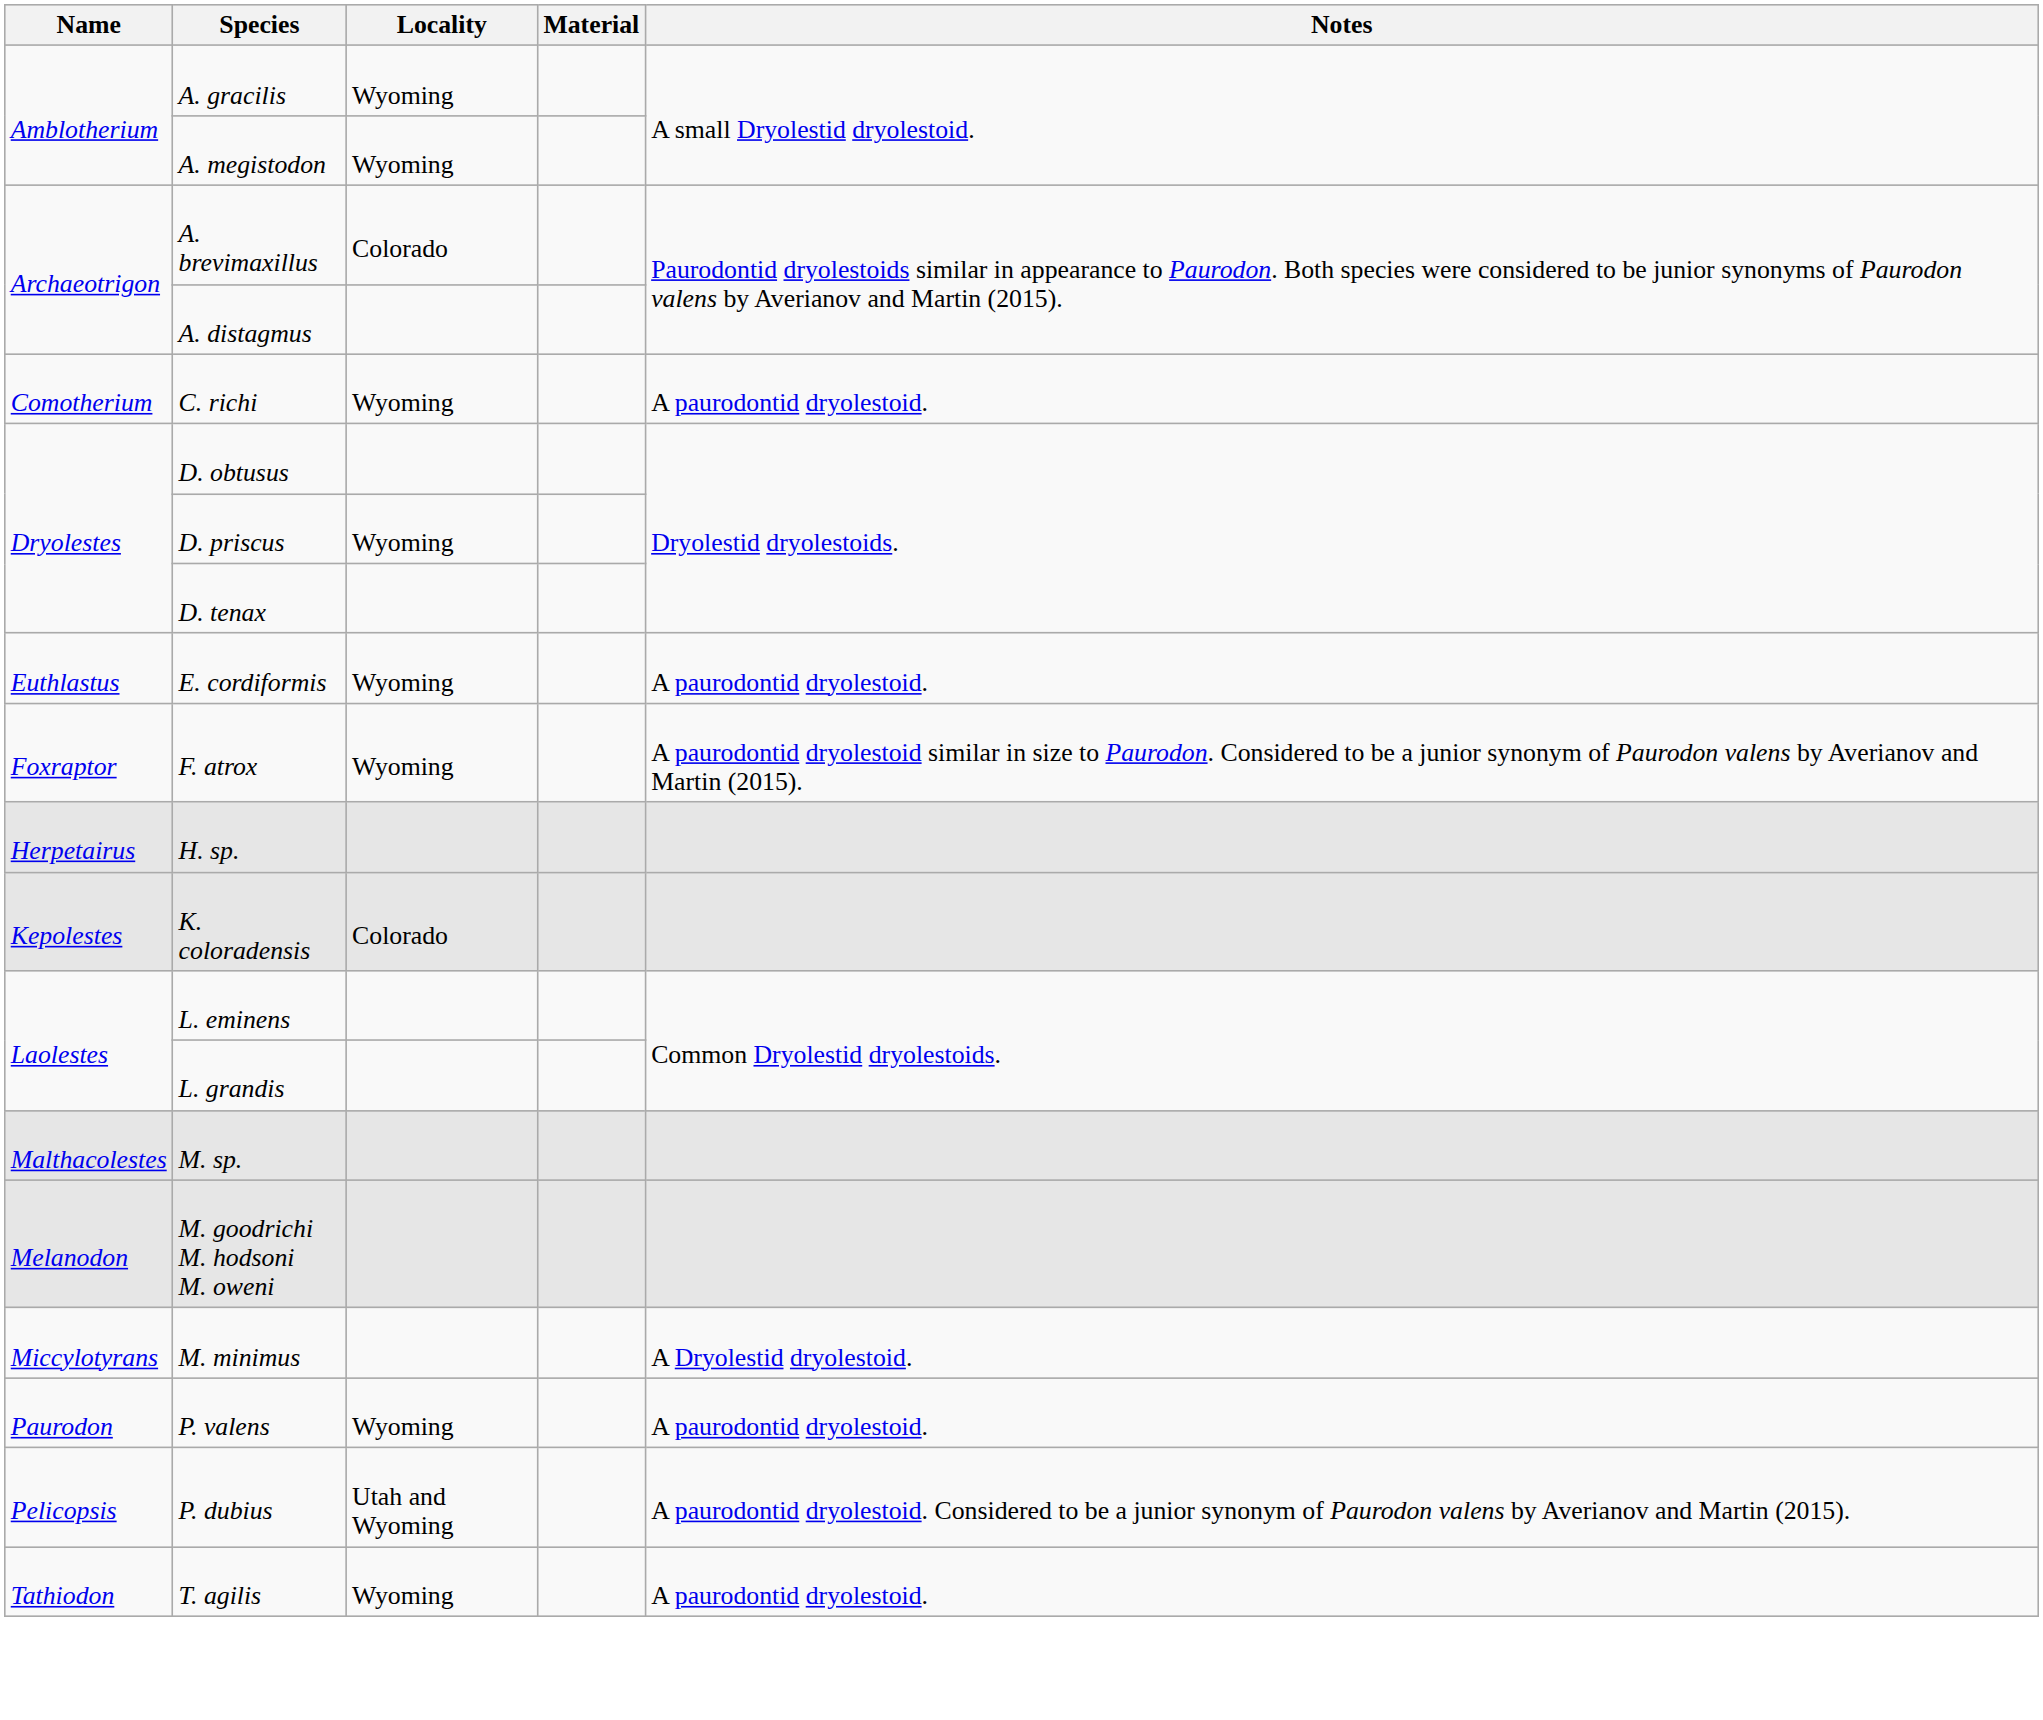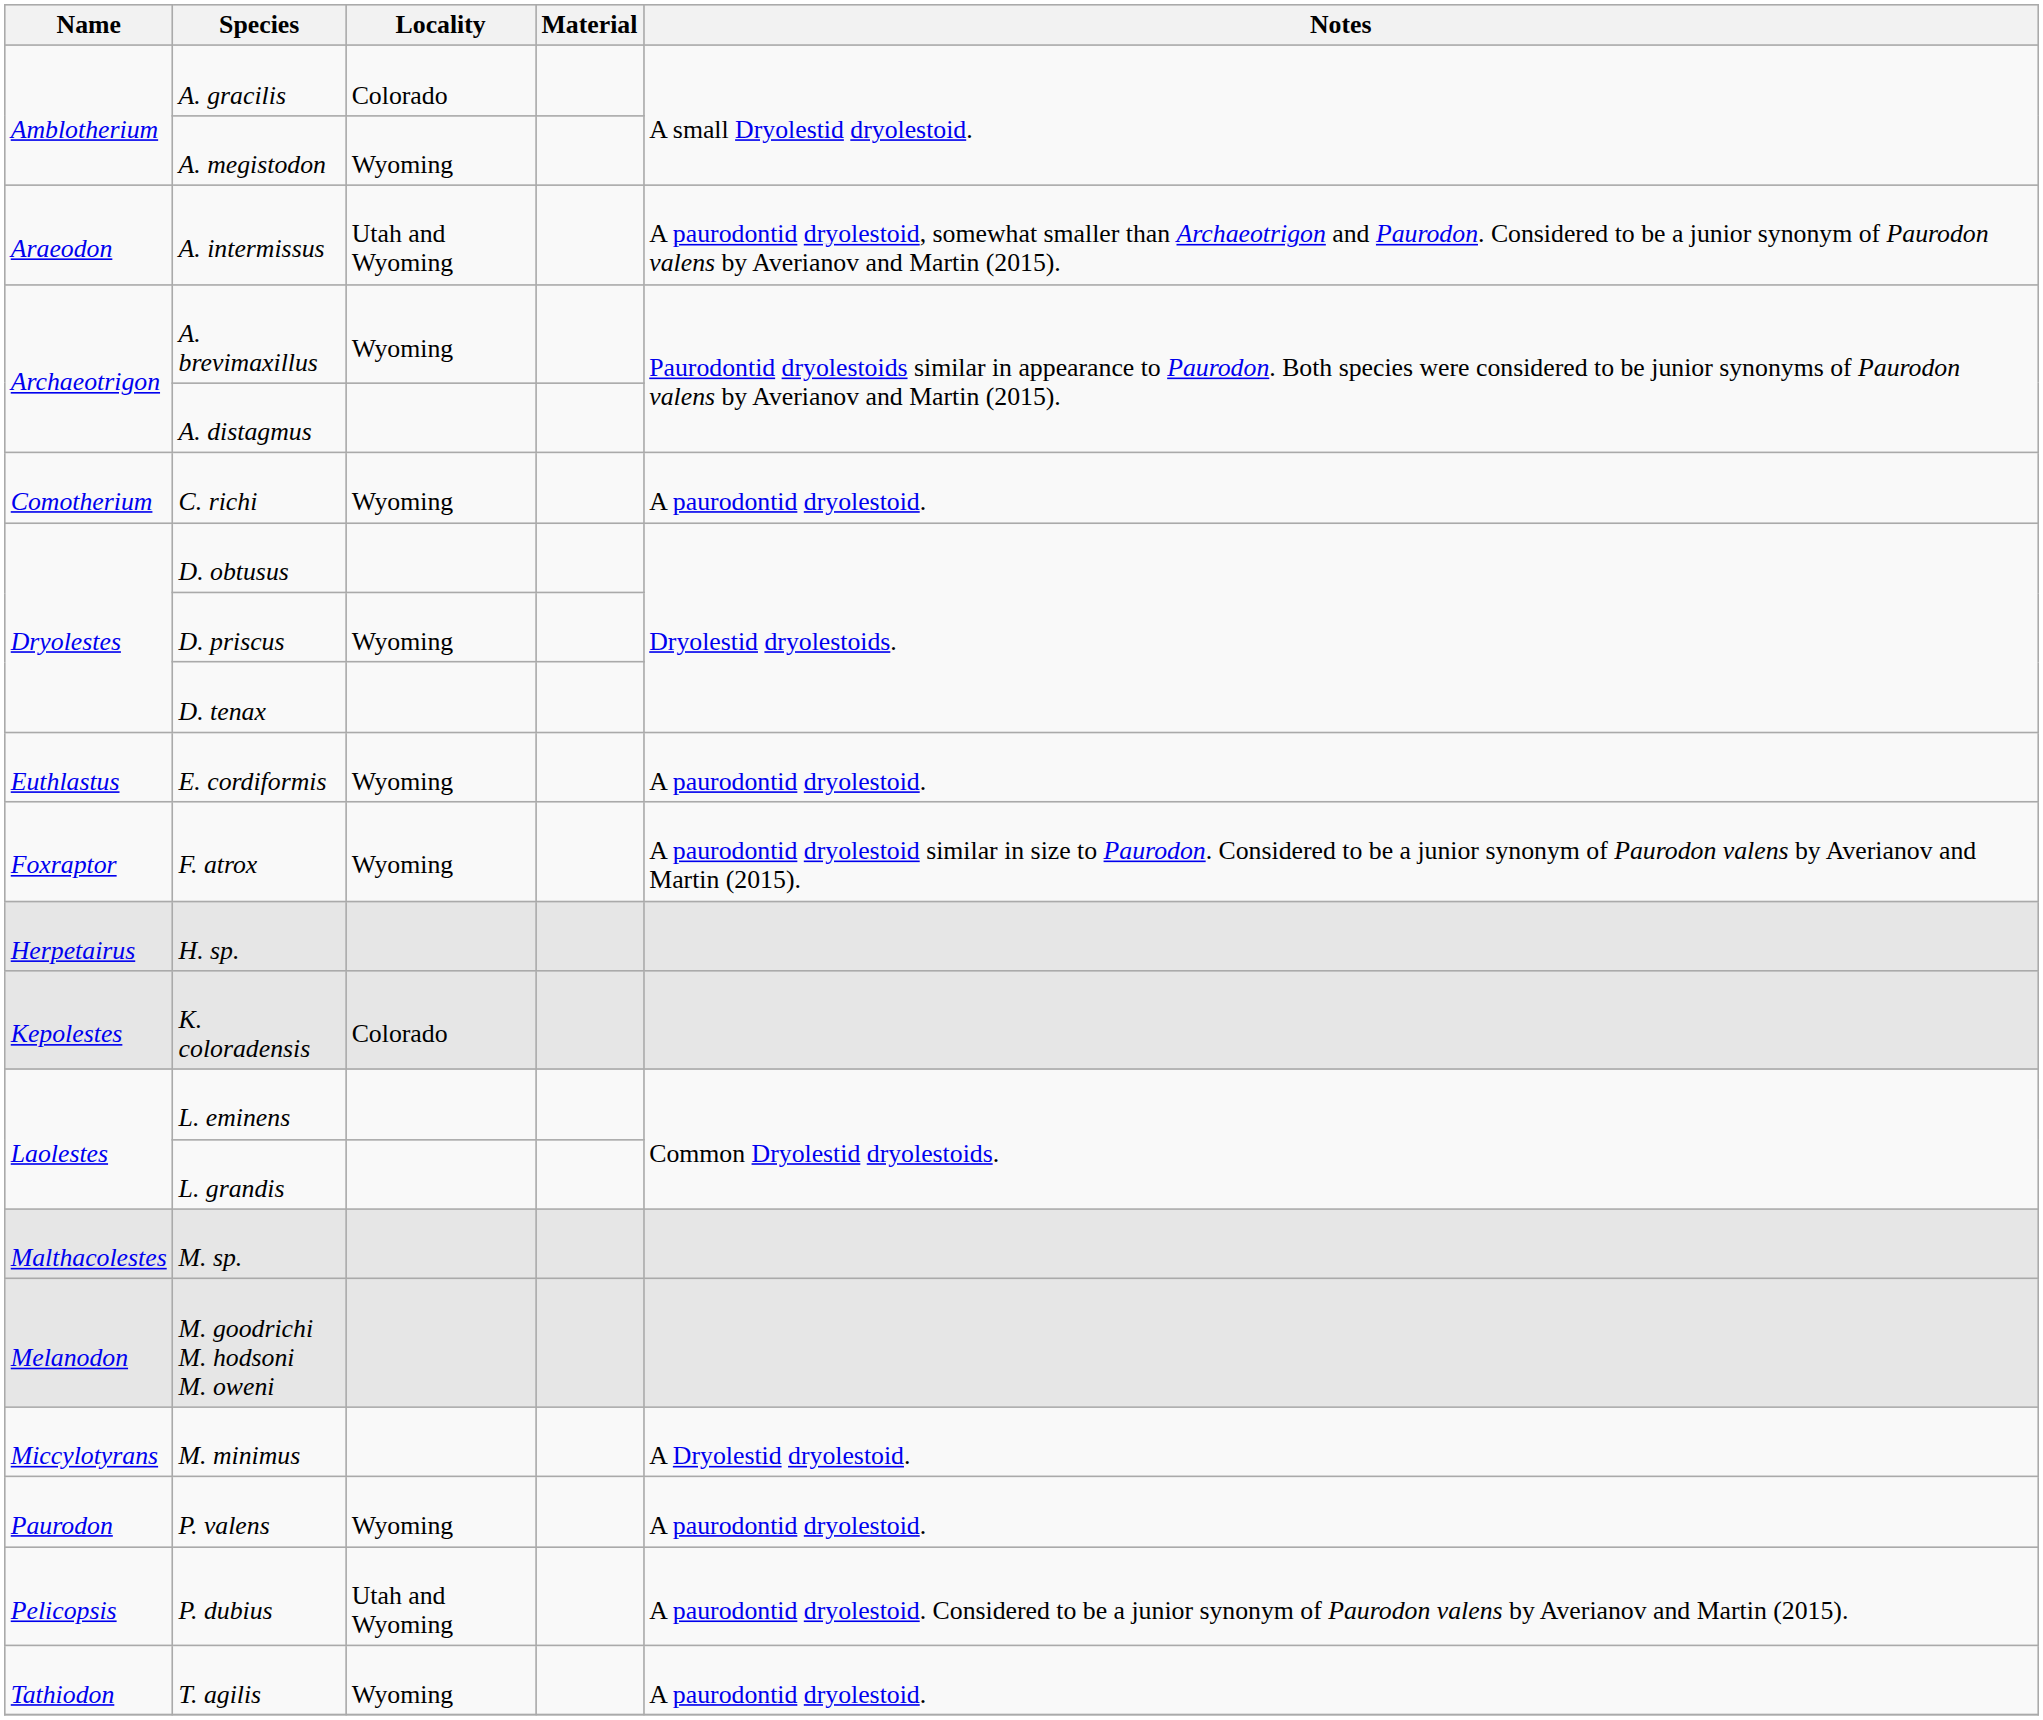 <table class="wikitable" align="center" width="100%">
 <tr>
 <th>Name</th>
 <th>Species</th>
 <th>Locality</th>
 <th>Material</th>
 <th>Notes</th>
 </tr>
 <tr>
 <td rowspan="2"><br><em><a href='#'>Amblotherium</a></em></td>
 <td><br><em>A. gracilis</em></td>
-<td><br>Wyoming</td>
+<td><br>Colorado</td>
 <td></td>
 <td rowspan="2"><br>A small <a href='#'>Dryolestid</a> <a href='#'>dryolestoid</a>.</td>
 </tr>
 <tr>
 <td><br><em>A. megistodon</em></td>
 <td><br>Wyoming</td>
 <td></td>
 </tr>
 <tr>
+<td><br><em><a href='#'>Araeodon</a></em></td>
+<td><br><em>A. intermissus</em></td>
+<td><br>Utah and Wyoming</td>
+<td></td>
+<td><br>A <a href='#'>paurodontid</a> <a href='#'>dryolestoid</a>, somewhat smaller than <em><a href='#'>Archaeotrigon</a></em> and <em><a href='#'>Paurodon</a></em>. Considered to be a junior synonym of <em>Paurodon valens</em> by Averianov and Martin (2015).</td>
+</tr>
+<tr>
 <td rowspan="2"><br><em><a href='#'>Archaeotrigon</a></em></td>
 <td><br><em>A. brevimaxillus</em></td>
-<td><br>Colorado</td>
+<td><br>Wyoming</td>
 <td></td>
 <td rowspan="2"><br><a href='#'>Paurodontid</a> <a href='#'>dryolestoids</a> similar in appearance to <em><a href='#'>Paurodon</a></em>. Both species were considered to be junior synonyms of <em>Paurodon valens</em> by Averianov and Martin (2015).</td>
 </tr>
 <tr>
 <td><br><em>A. distagmus</em></td>
 <td></td>
 <td></td>
 </tr>
 <tr>
 <td><br><em><a href='#'>Comotherium</a></em></td>
 <td><br><em>C. richi</em></td>
 <td><br>Wyoming</td>
 <td></td>
 <td><br>A <a href='#'>paurodontid</a> <a href='#'>dryolestoid</a>.</td>
 </tr>
 <tr>
 <td rowspan="3"><br><em><a href='#'>Dryolestes</a></em></td>
 <td><br><em>D. obtusus</em></td>
 <td></td>
 <td></td>
 <td rowspan="3"><br><a href='#'>Dryolestid</a> <a href='#'>dryolestoids</a>.</td>
 </tr>
 <tr>
 <td><br><em>D. priscus</em></td>
 <td><br>Wyoming</td>
 <td></td>
 </tr>
 <tr>
 <td><br><em>D. tenax</em></td>
 <td></td>
 <td></td>
 </tr>
 <tr>
 <td><br><em><a href='#'>Euthlastus</a></em></td>
 <td><br><em>E. cordiformis</em></td>
 <td><br>Wyoming</td>
 <td></td>
 <td><br>A <a href='#'>paurodontid</a> <a href='#'>dryolestoid</a>.</td>
 </tr>
 <tr>
 <td><br><em><a href='#'>Foxraptor</a></em></td>
 <td><br><em>F. atrox</em></td>
 <td><br>Wyoming</td>
 <td></td>
 <td><br>A <a href='#'>paurodontid</a> <a href='#'>dryolestoid</a> similar in size to <em><a href='#'>Paurodon</a></em>. Considered to be a junior synonym of <em>Paurodon valens</em> by Averianov and Martin (2015).</td>
 </tr>
 <tr>
 <td style="background:#E6E6E6;"><br><em><a href='#'>Herpetairus</a></em></td>
 <td style="background:#E6E6E6;"><br><em>H. sp.</em></td>
 <td style="background:#E6E6E6;"></td>
 <td style="background:#E6E6E6;"></td>
 <td style="background:#E6E6E6;"></td>
 </tr>
 <tr>
 <td style="background:#E6E6E6;"><br><em><a href='#'>Kepolestes</a></em></td>
 <td style="background:#E6E6E6;"><br><em>K. coloradensis</em></td>
 <td style="background:#E6E6E6;"><br>Colorado</td>
 <td style="background:#E6E6E6;"></td>
 <td style="background:#E6E6E6;"></td>
 </tr>
 <tr>
 <td rowspan="2"><br><em><a href='#'>Laolestes</a></em></td>
 <td><br><em>L. eminens</em></td>
 <td></td>
 <td></td>
 <td rowspan="2"><br>Common <a href='#'>Dryolestid</a> <a href='#'>dryolestoids</a>.</td>
 </tr>
 <tr>
 <td><br><em>L. grandis</em></td>
 <td></td>
 <td></td>
 </tr>
 <tr>
 <td style="background:#E6E6E6;"><br><em><a href='#'>Malthacolestes</a></em></td>
 <td style="background:#E6E6E6;"><br><em>M. sp.</em></td>
 <td style="background:#E6E6E6;"></td>
 <td style="background:#E6E6E6;"></td>
 <td style="background:#E6E6E6;"></td>
 </tr>
 <tr>
 <td style="background:#E6E6E6;"><br><em><a href='#'>Melanodon</a></em></td>
 <td style="background:#E6E6E6;"><br><em>M. goodrichi</em><br><em>M. hodsoni</em><br><em>M. oweni</em></td>
 <td style="background:#E6E6E6;"></td>
 <td style="background:#E6E6E6;"></td>
 <td style="background:#E6E6E6;"></td>
 </tr>
 <tr>
 <td><br><em><a href='#'>Miccylotyrans</a></em></td>
 <td><br><em>M. minimus</em></td>
 <td></td>
 <td></td>
 <td><br>A <a href='#'>Dryolestid</a> <a href='#'>dryolestoid</a>.</td>
 </tr>
 <tr>
 <td><br><em><a href='#'>Paurodon</a></em></td>
 <td><br><em>P. valens</em></td>
 <td><br>Wyoming</td>
 <td></td>
 <td><br>A <a href='#'>paurodontid</a> <a href='#'>dryolestoid</a>.</td>
 </tr>
 <tr>
 <td><br><em><a href='#'>Pelicopsis</a></em></td>
 <td><br><em>P. dubius</em></td>
 <td><br>Utah and Wyoming</td>
 <td></td>
 <td><br>A <a href='#'>paurodontid</a> <a href='#'>dryolestoid</a>. Considered to be a junior synonym of <em>Paurodon valens</em> by Averianov and Martin (2015).</td>
 </tr>
 <tr>
 <td><br><em><a href='#'>Tathiodon</a></em></td>
 <td><br><em>T. agilis</em></td>
 <td><br>Wyoming</td>
 <td></td>
 <td><br>A <a href='#'>paurodontid</a> <a href='#'>dryolestoid</a>.</td>
 </tr>
 <tr>
 </tr>
 </table>
